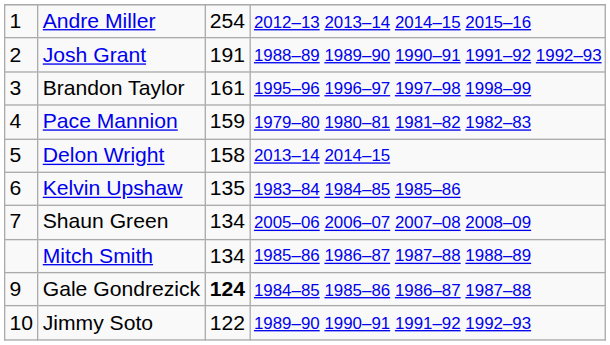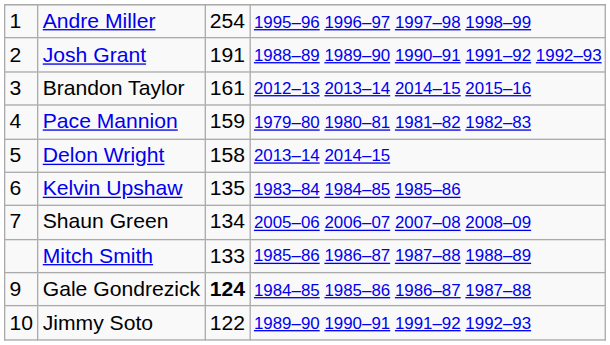 <table class="wikitable">
 <tr>
 </tr>
 <tr>
 <td>1</td>
 <td><a href='#'>Andre Miller</a></td>
 <td>254</td>
-<td style="font-size:80%;"><a href='#'>2012–13</a> <a href='#'>2013–14</a> <a href='#'>2014–15</a> <a href='#'>2015–16</a></td>
+<td style="font-size:80%;"><a href='#'>1995–96</a> <a href='#'>1996–97</a> <a href='#'>1997–98</a> <a href='#'>1998–99</a></td>
 </tr>
 <tr>
 <td>2</td>
 <td><a href='#'>Josh Grant</a></td>
 <td>191</td>
 <td style="font-size:80%;"><a href='#'>1988–89</a> <a href='#'>1989–90</a> <a href='#'>1990–91</a> <a href='#'>1991–92</a> <a href='#'>1992–93</a></td>
 </tr>
 <tr>
 <td>3</td>
 <td>Brandon Taylor</td>
 <td>161</td>
-<td style="font-size:80%;"><a href='#'>1995–96</a> <a href='#'>1996–97</a> <a href='#'>1997–98</a> <a href='#'>1998–99</a></td>
+<td style="font-size:80%;"><a href='#'>2012–13</a> <a href='#'>2013–14</a> <a href='#'>2014–15</a> <a href='#'>2015–16</a></td>
 </tr>
 <tr>
 <td>4</td>
 <td><a href='#'>Pace Mannion</a></td>
 <td>159</td>
 <td style="font-size:80%;"><a href='#'>1979–80</a> <a href='#'>1980–81</a> <a href='#'>1981–82</a> <a href='#'>1982–83</a></td>
 </tr>
 <tr>
 <td>5</td>
 <td><a href='#'>Delon Wright</a></td>
 <td>158</td>
 <td style="font-size:80%;"><a href='#'>2013–14</a> <a href='#'>2014–15</a></td>
 </tr>
 <tr>
 <td>6</td>
 <td><a href='#'>Kelvin Upshaw</a></td>
 <td>135</td>
 <td style="font-size:80%;"><a href='#'>1983–84</a> <a href='#'>1984–85</a> <a href='#'>1985–86</a></td>
 </tr>
 <tr>
 <td>7</td>
 <td>Shaun Green</td>
 <td>134</td>
 <td style="font-size:80%;"><a href='#'>2005–06</a> <a href='#'>2006–07</a> <a href='#'>2007–08</a> <a href='#'>2008–09</a></td>
 </tr>
 <tr>
 <td></td>
 <td><a href='#'>Mitch Smith</a></td>
-<td>134</td>
+<td>133</td>
 <td style="font-size:80%;"><a href='#'>1985–86</a> <a href='#'>1986–87</a> <a href='#'>1987–88</a> <a href='#'>1988–89</a></td>
 </tr>
 <tr>
 <td>9</td>
 <td>Gale Gondrezick</td>
 <td><strong>124</strong></td>
 <td style="font-size:80%;"><a href='#'>1984–85</a> <a href='#'>1985–86</a> <a href='#'>1986–87</a> <a href='#'>1987–88</a></td>
 </tr>
 <tr>
 <td>10</td>
 <td>Jimmy Soto</td>
 <td>122</td>
 <td style="font-size:80%;"><a href='#'>1989–90</a> <a href='#'>1990–91</a> <a href='#'>1991–92</a> <a href='#'>1992–93</a></td>
 </tr>
 </table>
